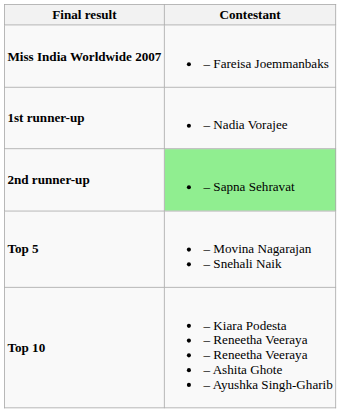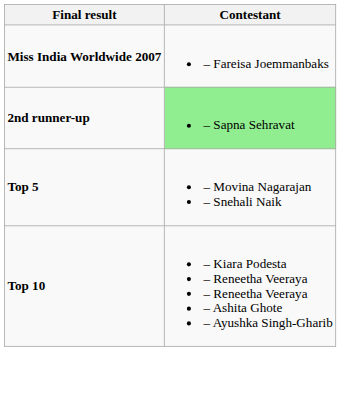 <table class="wikitable">
 <tr>
 <th>Final result</th>
 <th>Contestant</th>
 </tr>
 <tr>
 <td><strong>Miss India Worldwide 2007</strong></td>
 <td><br><ul><li><strong></strong> – Fareisa Joemmanbaks</li></ul></td>
-</tr>
-<tr>
-<td><strong>1st runner-up</strong></td>
-<td><br><ul><li><strong></strong> – Nadia Vorajee</li></ul></td>
 </tr>
 <tr>
 <td><strong>2nd runner-up</strong></td>
 <td style="background: lightgreen;"><br><ul><li><strong></strong> – Sapna Sehravat</li></ul></td>
 </tr>
 <tr>
 <td><strong>Top 5</strong></td>
 <td><br><ul><li><strong></strong> – Movina Nagarajan</li><li><strong></strong> – Snehali Naik</li></ul></td>
 </tr>
 <tr>
 <td><strong>Top 10</strong></td>
 <td><br><ul><li><strong></strong> – Kiara Podesta</li><li><strong></strong> – Reneetha Veeraya</li><li><strong></strong> – Reneetha Veeraya</li><li><strong></strong> – Ashita Ghote</li><li><strong></strong> – Ayushka Singh-Gharib</li></ul></td>
 </tr>
 </table>
